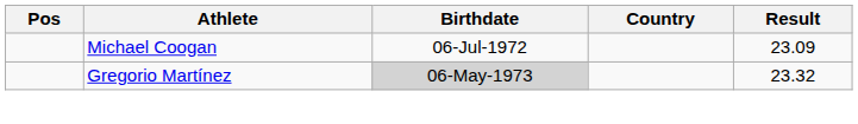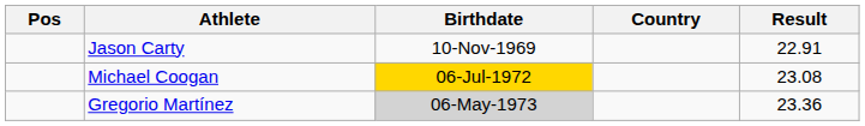 <table class="wikitable"  style="text-align:center; width:60%;">
 <tr>
 <th>Pos</th>
 <th>Athlete</th>
 <th>Birthdate</th>
 <th>Country</th>
 <th>Result</th>
 </tr>
 <tr>
 <td align=center></td>
+<td align=left><a href='#'>Jason Carty</a></td>
+<td>10-Nov-1969</td>
+<td align=left></td>
+<td>22.91</td>
+</tr>
+<tr>
+<td align=center></td>
 <td align=left><a href='#'>Michael Coogan</a></td>
-<td>06-Jul-1972</td>
+<td style="background: gold;">06-Jul-1972</td>
 <td align=left></td>
-<td>23.09</td>
+<td>23.08</td>
 </tr>
 <tr>
 <td align=center></td>
 <td align=left><a href='#'>Gregorio Martínez</a></td>
 <td style="background: lightgrey;">06-May-1973</td>
 <td align=left></td>
-<td>23.32</td>
+<td>23.36</td>
 </tr>
 </table>
